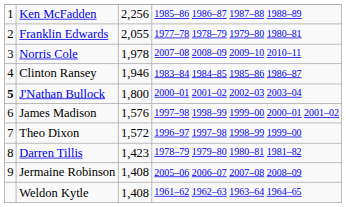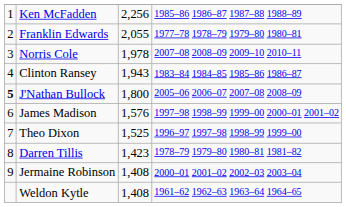 <table class="wikitable">
 <tr>
 </tr>
 <tr>
 <td>1</td>
 <td><a href='#'>Ken McFadden</a></td>
 <td>2,256</td>
 <td style="font-size:80%;"><a href='#'>1985–86</a> <a href='#'>1986–87</a> <a href='#'>1987–88</a> <a href='#'>1988–89</a></td>
 </tr>
 <tr>
 <td>2</td>
 <td><a href='#'>Franklin Edwards</a></td>
 <td>2,055</td>
 <td style="font-size:80%;"><a href='#'>1977–78</a> <a href='#'>1978–79</a> <a href='#'>1979–80</a> <a href='#'>1980–81</a></td>
 </tr>
 <tr>
 <td>3</td>
 <td><a href='#'>Norris Cole</a></td>
 <td>1,978</td>
 <td style="font-size:80%;"><a href='#'>2007–08</a> <a href='#'>2008–09</a> <a href='#'>2009–10</a> <a href='#'>2010–11</a></td>
 </tr>
 <tr>
 <td>4</td>
 <td>Clinton Ransey</td>
-<td>1,946</td>
+<td>1,943</td>
 <td style="font-size:80%;"><a href='#'>1983–84</a> <a href='#'>1984–85</a> <a href='#'>1985–86</a> <a href='#'>1986–87</a></td>
 </tr>
 <tr>
 <td><strong>5</strong></td>
 <td><a href='#'>J'Nathan Bullock</a></td>
 <td>1,800</td>
-<td style="font-size:80%;"><a href='#'>2000–01</a> <a href='#'>2001–02</a> <a href='#'>2002–03</a> <a href='#'>2003–04</a></td>
+<td style="font-size:80%;"><a href='#'>2005–06</a> <a href='#'>2006–07</a> <a href='#'>2007–08</a> <a href='#'>2008–09</a></td>
 </tr>
 <tr>
 <td>6</td>
 <td>James Madison</td>
 <td>1,576</td>
 <td style="font-size:80%;"><a href='#'>1997–98</a> <a href='#'>1998–99</a> <a href='#'>1999–00</a> <a href='#'>2000–01</a> <a href='#'>2001–02</a></td>
 </tr>
 <tr>
 <td>7</td>
 <td>Theo Dixon</td>
-<td>1,572</td>
+<td>1,525</td>
 <td style="font-size:80%;"><a href='#'>1996–97</a> <a href='#'>1997–98</a> <a href='#'>1998–99</a> <a href='#'>1999–00</a></td>
 </tr>
 <tr>
 <td>8</td>
 <td><a href='#'>Darren Tillis</a></td>
 <td>1,423</td>
 <td style="font-size:80%;"><a href='#'>1978–79</a> <a href='#'>1979–80</a> <a href='#'>1980–81</a> <a href='#'>1981–82</a></td>
 </tr>
 <tr>
 <td>9</td>
 <td>Jermaine Robinson</td>
 <td>1,408</td>
-<td style="font-size:80%;"><a href='#'>2005–06</a> <a href='#'>2006–07</a> <a href='#'>2007–08</a> <a href='#'>2008–09</a></td>
+<td style="font-size:80%;"><a href='#'>2000–01</a> <a href='#'>2001–02</a> <a href='#'>2002–03</a> <a href='#'>2003–04</a></td>
 </tr>
 <tr>
 <td></td>
 <td>Weldon Kytle</td>
 <td>1,408</td>
 <td style="font-size:80%;"><a href='#'>1961–62</a> <a href='#'>1962–63</a> <a href='#'>1963–64</a> <a href='#'>1964–65</a></td>
 </tr>
 </table>
